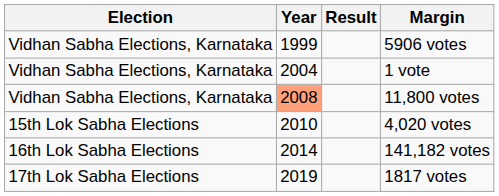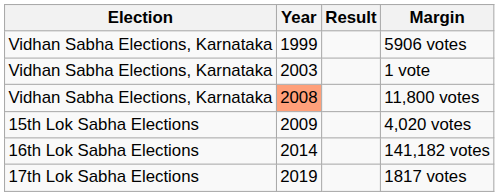 <table class="wikitable sortable">
 <tr>
 <th><strong>Election</strong></th>
 <th><strong>Year</strong></th>
 <th><strong>Result</strong></th>
 <th><strong>Margin</strong></th>
 </tr>
 <tr>
 <td>Vidhan Sabha Elections, Karnataka</td>
 <td>1999</td>
 <td></td>
 <td>5906 votes</td>
 </tr>
 <tr>
 <td>Vidhan Sabha Elections, Karnataka</td>
-<td>2004</td>
+<td>2003</td>
 <td></td>
 <td>1 vote</td>
 </tr>
 <tr>
 <td>Vidhan Sabha Elections, Karnataka</td>
 <td style="background: lightsalmon;">2008</td>
 <td></td>
 <td>11,800 votes</td>
 </tr>
 <tr>
 <td>15th Lok Sabha Elections</td>
-<td>2010</td>
+<td>2009</td>
 <td></td>
 <td>4,020 votes</td>
 </tr>
 <tr>
 <td>16th Lok Sabha Elections</td>
 <td>2014</td>
 <td></td>
 <td>141,182 votes</td>
 </tr>
 <tr>
 <td>17th Lok Sabha Elections</td>
 <td>2019</td>
 <td></td>
 <td>1817 votes</td>
 </tr>
 </table>
